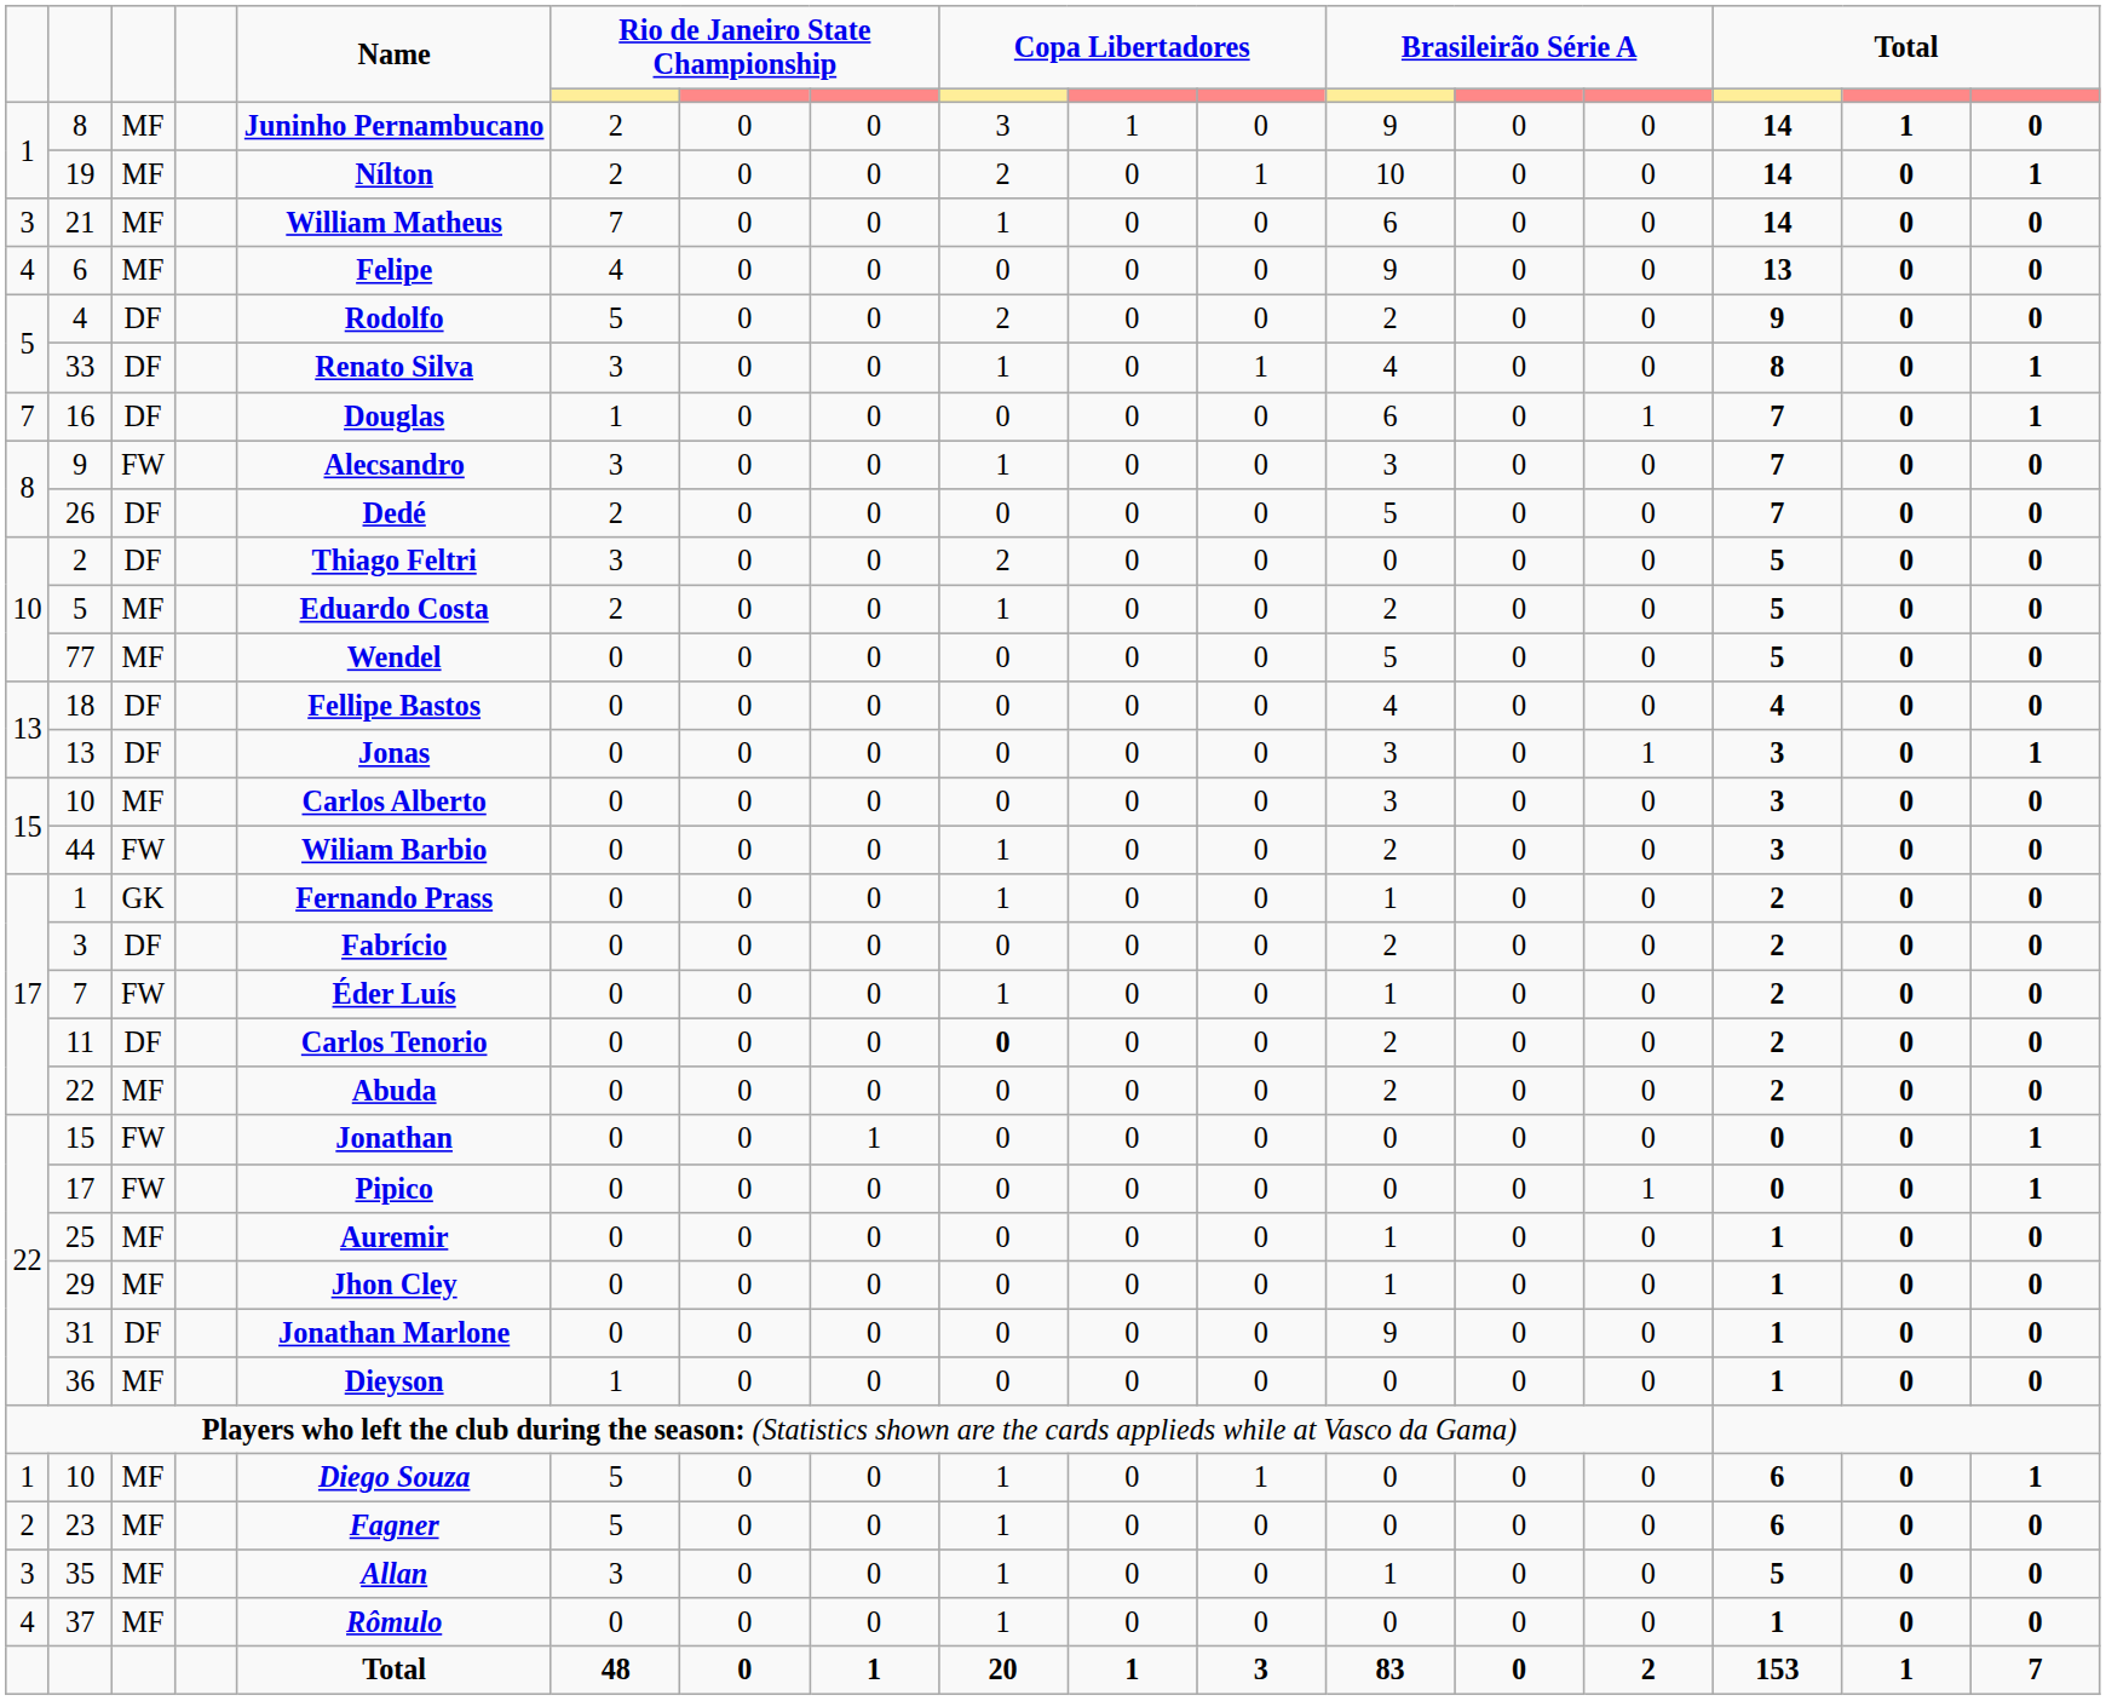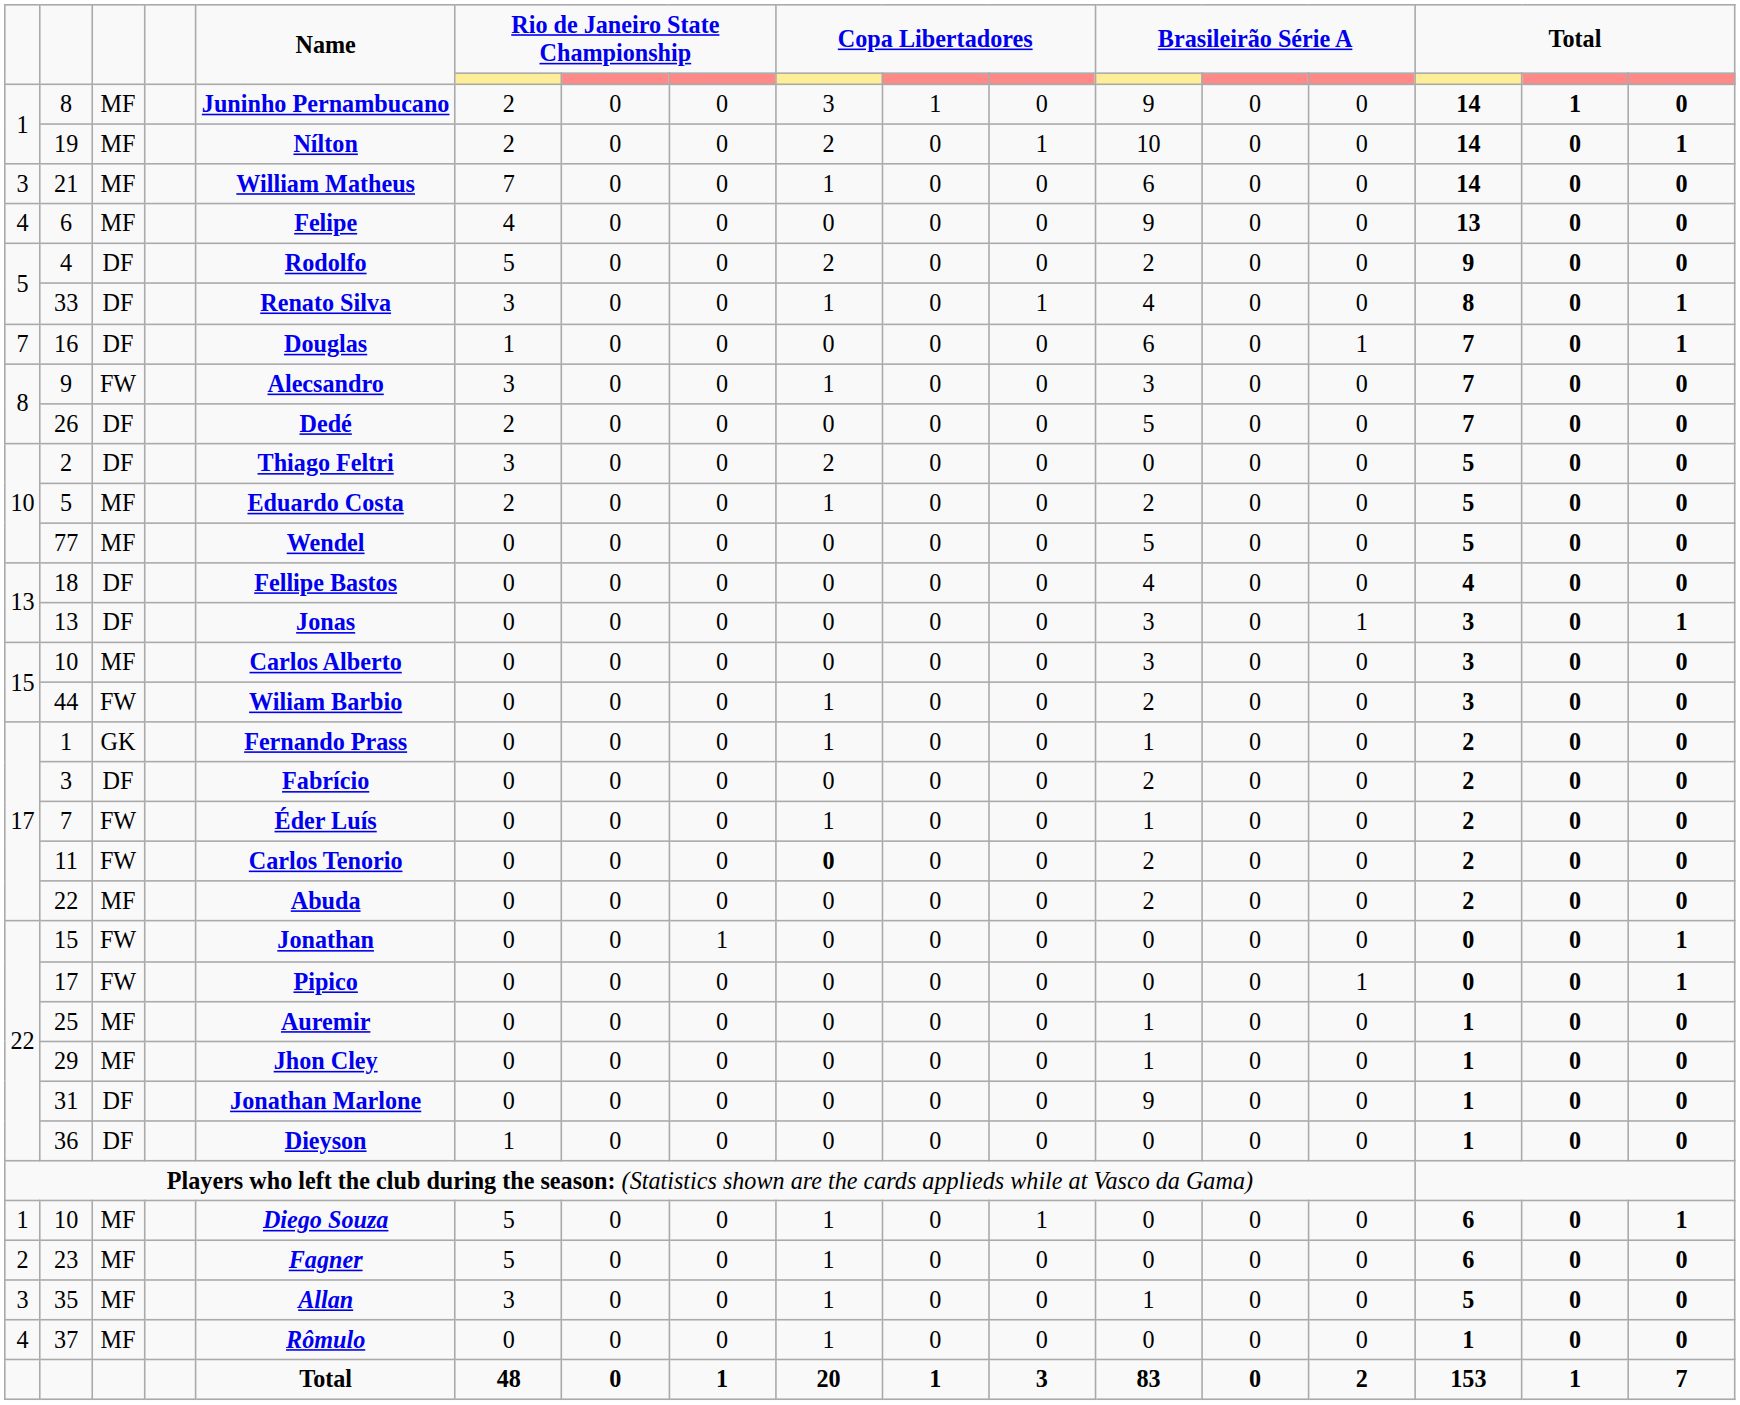 <table class="wikitable" style="font-size: 95%; text-align: center;">
 <tr>
 <td rowspan="2" style="width:2,5%; text-align:center;"><strong></strong></td>
 <td rowspan="2" style="width:3%; text-align:center;"><strong></strong></td>
 <td rowspan="2" style="width:3%; text-align:center;"><strong></strong></td>
 <td rowspan="2" style="width:3%; text-align:center;"><strong></strong></td>
 <td rowspan="2" style="width:15%; text-align:center;"><strong>Name</strong></td>
 <td colspan="3" style="text-align:center;"><strong><a href='#'>Rio de Janeiro State Championship</a></strong></td>
 <td colspan="3" style="text-align:center;"><strong><a href='#'>Copa Libertadores</a></strong></td>
 <td colspan="3" style="text-align:center;"><strong><a href='#'>Brasileirão Série A</a></strong></td>
 <td colspan="3" style="text-align:center;"><strong>Total</strong></td>
 </tr>
 <tr>
 <th style="width:60px; background:#fe9;"></th>
 <th style="width:60px; background:#ff8888;"></th>
 <th style="width:60px; background:#ff8888;"></th>
 <th style="width:60px; background:#fe9;"></th>
 <th style="width:60px; background:#ff8888;"></th>
 <th style="width:60px; background:#ff8888;"></th>
 <th style="width:60px; background:#fe9;"></th>
 <th style="width:60px; background:#ff8888;"></th>
 <th style="width:60px; background:#ff8888;"></th>
 <th style="width:60px; background:#fe9;"></th>
 <th style="width:60px; background:#ff8888;"></th>
 <th style="width:60px; background:#ff8888;"></th>
 </tr>
 <tr>
 <td rowspan=2>1</td>
 <td>8</td>
 <td>MF</td>
 <td></td>
 <td><strong><a href='#'>Juninho Pernambucano</a></strong></td>
 <td>2</td>
 <td>0</td>
 <td>0</td>
 <td>3</td>
 <td>1</td>
 <td>0</td>
 <td>9</td>
 <td>0</td>
 <td>0</td>
 <td><strong>14</strong></td>
 <td><strong>1</strong></td>
 <td><strong>0</strong></td>
 </tr>
 <tr>
 <td>19</td>
 <td>MF</td>
 <td></td>
 <td><strong><a href='#'>Nílton</a></strong></td>
 <td>2</td>
 <td>0</td>
 <td>0</td>
 <td>2</td>
 <td>0</td>
 <td>1</td>
 <td>10</td>
 <td>0</td>
 <td>0</td>
 <td><strong>14</strong></td>
 <td><strong>0</strong></td>
 <td><strong>1</strong></td>
 </tr>
 <tr>
 <td>3</td>
 <td>21</td>
 <td>MF</td>
 <td></td>
 <td><strong><a href='#'>William Matheus</a></strong></td>
 <td>7</td>
 <td>0</td>
 <td>0</td>
 <td>1</td>
 <td>0</td>
 <td>0</td>
 <td>6</td>
 <td>0</td>
 <td>0</td>
 <td><strong>14</strong></td>
 <td><strong>0</strong></td>
 <td><strong>0</strong></td>
 </tr>
 <tr>
 <td>4</td>
 <td>6</td>
 <td>MF</td>
 <td></td>
 <td><strong><a href='#'>Felipe</a></strong></td>
 <td>4</td>
 <td>0</td>
 <td>0</td>
 <td>0</td>
 <td>0</td>
 <td>0</td>
 <td>9</td>
 <td>0</td>
 <td>0</td>
 <td><strong>13</strong></td>
 <td><strong>0</strong></td>
 <td><strong>0</strong></td>
 </tr>
 <tr>
 <td rowspan=2>5</td>
 <td>4</td>
 <td>DF</td>
 <td></td>
 <td><strong><a href='#'>Rodolfo</a></strong></td>
 <td>5</td>
 <td>0</td>
 <td>0</td>
 <td>2</td>
 <td>0</td>
 <td>0</td>
 <td>2</td>
 <td>0</td>
 <td>0</td>
 <td><strong>9</strong></td>
 <td><strong>0</strong></td>
 <td><strong>0</strong></td>
 </tr>
 <tr>
 <td>33</td>
 <td>DF</td>
 <td></td>
 <td><strong><a href='#'>Renato Silva</a></strong></td>
 <td>3</td>
 <td>0</td>
 <td>0</td>
 <td>1</td>
 <td>0</td>
 <td>1</td>
 <td>4</td>
 <td>0</td>
 <td>0</td>
 <td><strong>8</strong></td>
 <td><strong>0</strong></td>
 <td><strong>1</strong></td>
 </tr>
 <tr>
 <td>7</td>
 <td>16</td>
 <td>DF</td>
 <td></td>
 <td><strong><a href='#'>Douglas</a></strong></td>
 <td>1</td>
 <td>0</td>
 <td>0</td>
 <td>0</td>
 <td>0</td>
 <td>0</td>
 <td>6</td>
 <td>0</td>
 <td>1</td>
 <td><strong>7</strong></td>
 <td><strong>0</strong></td>
 <td><strong>1</strong></td>
 </tr>
 <tr>
 <td rowspan=2>8</td>
 <td>9</td>
 <td>FW</td>
 <td></td>
 <td><strong><a href='#'>Alecsandro</a></strong></td>
 <td>3</td>
 <td>0</td>
 <td>0</td>
 <td>1</td>
 <td>0</td>
 <td>0</td>
 <td>3</td>
 <td>0</td>
 <td>0</td>
 <td><strong>7</strong></td>
 <td><strong>0</strong></td>
 <td><strong>0</strong></td>
 </tr>
 <tr>
 <td>26</td>
 <td>DF</td>
 <td></td>
 <td><strong><a href='#'>Dedé</a></strong></td>
 <td>2</td>
 <td>0</td>
 <td>0</td>
 <td>0</td>
 <td>0</td>
 <td>0</td>
 <td>5</td>
 <td>0</td>
 <td>0</td>
 <td><strong>7</strong></td>
 <td><strong>0</strong></td>
 <td><strong>0</strong></td>
 </tr>
 <tr>
 <td rowspan=3>10</td>
 <td>2</td>
 <td>DF</td>
 <td></td>
 <td><strong><a href='#'>Thiago Feltri</a></strong></td>
 <td>3</td>
 <td>0</td>
 <td>0</td>
 <td>2</td>
 <td>0</td>
 <td>0</td>
 <td>0</td>
 <td>0</td>
 <td>0</td>
 <td><strong>5</strong></td>
 <td><strong>0</strong></td>
 <td><strong>0</strong></td>
 </tr>
 <tr>
 <td>5</td>
 <td>MF</td>
 <td></td>
 <td><strong><a href='#'>Eduardo Costa</a></strong></td>
 <td>2</td>
 <td>0</td>
 <td>0</td>
 <td>1</td>
 <td>0</td>
 <td>0</td>
 <td>2</td>
 <td>0</td>
 <td>0</td>
 <td><strong>5</strong></td>
 <td><strong>0</strong></td>
 <td><strong>0</strong></td>
 </tr>
 <tr>
 <td>77</td>
 <td>MF</td>
 <td></td>
 <td><strong><a href='#'>Wendel</a></strong></td>
 <td>0</td>
 <td>0</td>
 <td>0</td>
 <td>0</td>
 <td>0</td>
 <td>0</td>
 <td>5</td>
 <td>0</td>
 <td>0</td>
 <td><strong>5</strong></td>
 <td><strong>0</strong></td>
 <td><strong>0</strong></td>
 </tr>
 <tr>
 <td rowspan=2>13</td>
 <td>18</td>
 <td>DF</td>
 <td></td>
 <td><strong><a href='#'>Fellipe Bastos</a></strong></td>
 <td>0</td>
 <td>0</td>
 <td>0</td>
 <td>0</td>
 <td>0</td>
 <td>0</td>
 <td>4</td>
 <td>0</td>
 <td>0</td>
 <td><strong>4</strong></td>
 <td><strong>0</strong></td>
 <td><strong>0</strong></td>
 </tr>
 <tr>
 <td>13</td>
 <td>DF</td>
 <td></td>
 <td><strong><a href='#'>Jonas</a></strong></td>
 <td>0</td>
 <td>0</td>
 <td>0</td>
 <td>0</td>
 <td>0</td>
 <td>0</td>
 <td>3</td>
 <td>0</td>
 <td>1</td>
 <td><strong>3</strong></td>
 <td><strong>0</strong></td>
 <td><strong>1</strong></td>
 </tr>
 <tr>
 <td rowspan=2>15</td>
 <td>10</td>
 <td>MF</td>
 <td></td>
 <td><strong><a href='#'>Carlos Alberto</a></strong></td>
 <td>0</td>
 <td>0</td>
 <td>0</td>
 <td>0</td>
 <td>0</td>
 <td>0</td>
 <td>3</td>
 <td>0</td>
 <td>0</td>
 <td><strong>3</strong></td>
 <td><strong>0</strong></td>
 <td><strong>0</strong></td>
 </tr>
 <tr>
 <td>44</td>
 <td>FW</td>
 <td></td>
 <td><strong><a href='#'>Wiliam Barbio</a></strong></td>
 <td>0</td>
 <td>0</td>
 <td>0</td>
 <td>1</td>
 <td>0</td>
 <td>0</td>
 <td>2</td>
 <td>0</td>
 <td>0</td>
 <td><strong>3</strong></td>
 <td><strong>0</strong></td>
 <td><strong>0</strong></td>
 </tr>
 <tr>
 <td rowspan=5>17</td>
 <td>1</td>
 <td>GK</td>
 <td></td>
 <td><strong><a href='#'>Fernando Prass</a></strong></td>
 <td>0</td>
 <td>0</td>
 <td>0</td>
 <td>1</td>
 <td>0</td>
 <td>0</td>
 <td>1</td>
 <td>0</td>
 <td>0</td>
 <td><strong>2</strong></td>
 <td><strong>0</strong></td>
 <td><strong>0</strong></td>
 </tr>
 <tr>
 <td>3</td>
 <td>DF</td>
 <td></td>
 <td><strong><a href='#'>Fabrício</a></strong></td>
 <td>0</td>
 <td>0</td>
 <td>0</td>
 <td>0</td>
 <td>0</td>
 <td>0</td>
 <td>2</td>
 <td>0</td>
 <td>0</td>
 <td><strong>2</strong></td>
 <td><strong>0</strong></td>
 <td><strong>0</strong></td>
 </tr>
 <tr>
 <td>7</td>
 <td>FW</td>
 <td></td>
 <td><strong><a href='#'>Éder Luís</a></strong></td>
 <td>0</td>
 <td>0</td>
 <td>0</td>
 <td>1</td>
 <td>0</td>
 <td>0</td>
 <td>1</td>
 <td>0</td>
 <td>0</td>
 <td><strong>2</strong></td>
 <td><strong>0</strong></td>
 <td><strong>0</strong></td>
 </tr>
 <tr>
 <td>11</td>
-<td>DF</td>
+<td>FW</td>
 <td></td>
 <td><strong><a href='#'>Carlos Tenorio</a></strong></td>
 <td>0</td>
 <td>0</td>
 <td>0</td>
 <td><strong>0</strong></td>
 <td>0</td>
 <td>0</td>
 <td>2</td>
 <td>0</td>
 <td>0</td>
 <td><strong>2</strong></td>
 <td><strong>0</strong></td>
 <td><strong>0</strong></td>
 </tr>
 <tr>
 <td>22</td>
 <td>MF</td>
 <td></td>
 <td><strong><a href='#'>Abuda</a></strong></td>
 <td>0</td>
 <td>0</td>
 <td>0</td>
 <td>0</td>
 <td>0</td>
 <td>0</td>
 <td>2</td>
 <td>0</td>
 <td>0</td>
 <td><strong>2</strong></td>
 <td><strong>0</strong></td>
 <td><strong>0</strong></td>
 </tr>
 <tr>
 <td rowspan=6>22</td>
 <td>15</td>
 <td>FW</td>
 <td></td>
 <td><strong><a href='#'>Jonathan</a></strong></td>
 <td>0</td>
 <td>0</td>
 <td>1</td>
 <td>0</td>
 <td>0</td>
 <td>0</td>
 <td>0</td>
 <td>0</td>
 <td>0</td>
 <td><strong>0</strong></td>
 <td><strong>0</strong></td>
 <td><strong>1</strong></td>
 </tr>
 <tr>
 <td>17</td>
 <td>FW</td>
 <td></td>
 <td><strong><a href='#'>Pipico</a></strong></td>
 <td>0</td>
 <td>0</td>
 <td>0</td>
 <td>0</td>
 <td>0</td>
 <td>0</td>
 <td>0</td>
 <td>0</td>
 <td>1</td>
 <td><strong>0</strong></td>
 <td><strong>0</strong></td>
 <td><strong>1</strong></td>
 </tr>
 <tr>
 <td>25</td>
 <td>MF</td>
 <td></td>
 <td><strong><a href='#'>Auremir</a></strong></td>
 <td>0</td>
 <td>0</td>
 <td>0</td>
 <td>0</td>
 <td>0</td>
 <td>0</td>
 <td>1</td>
 <td>0</td>
 <td>0</td>
 <td><strong>1</strong></td>
 <td><strong>0</strong></td>
 <td><strong>0</strong></td>
 </tr>
 <tr>
 <td>29</td>
 <td>MF</td>
 <td></td>
 <td><strong><a href='#'>Jhon Cley</a></strong></td>
 <td>0</td>
 <td>0</td>
 <td>0</td>
 <td>0</td>
 <td>0</td>
 <td>0</td>
 <td>1</td>
 <td>0</td>
 <td>0</td>
 <td><strong>1</strong></td>
 <td><strong>0</strong></td>
 <td><strong>0</strong></td>
 </tr>
 <tr>
 <td>31</td>
 <td>DF</td>
 <td></td>
 <td><strong><a href='#'>Jonathan Marlone</a></strong></td>
 <td>0</td>
 <td>0</td>
 <td>0</td>
 <td>0</td>
 <td>0</td>
 <td>0</td>
 <td>9</td>
 <td>0</td>
 <td>0</td>
 <td><strong>1</strong></td>
 <td><strong>0</strong></td>
 <td><strong>0</strong></td>
 </tr>
 <tr>
 <td>36</td>
-<td>MF</td>
+<td>DF</td>
 <td></td>
 <td><strong><a href='#'>Dieyson</a></strong></td>
 <td>1</td>
 <td>0</td>
 <td>0</td>
 <td>0</td>
 <td>0</td>
 <td>0</td>
 <td>0</td>
 <td>0</td>
 <td>0</td>
 <td><strong>1</strong></td>
 <td><strong>0</strong></td>
 <td><strong>0</strong></td>
 </tr>
 <tr>
 <td colspan="14"><strong>Players who left the club during the season:</strong> <em>(Statistics shown are the cards applieds while at Vasco da Gama)</em></td>
 </tr>
 <tr>
 <td>1</td>
 <td>10</td>
 <td>MF</td>
 <td></td>
 <td><strong><em><a href='#'>Diego Souza</a></em></strong></td>
 <td>5</td>
 <td>0</td>
 <td>0</td>
 <td>1</td>
 <td>0</td>
 <td>1</td>
 <td>0</td>
 <td>0</td>
 <td>0</td>
 <td><strong>6</strong></td>
 <td><strong>0</strong></td>
 <td><strong>1</strong></td>
 </tr>
 <tr>
 <td>2</td>
 <td>23</td>
 <td>MF</td>
 <td></td>
 <td><strong><em><a href='#'>Fagner</a></em></strong></td>
 <td>5</td>
 <td>0</td>
 <td>0</td>
 <td>1</td>
 <td>0</td>
 <td>0</td>
 <td>0</td>
 <td>0</td>
 <td>0</td>
 <td><strong>6</strong></td>
 <td><strong>0</strong></td>
 <td><strong>0</strong></td>
 </tr>
 <tr>
 <td>3</td>
 <td>35</td>
 <td>MF</td>
 <td></td>
 <td><strong><em><a href='#'>Allan</a></em></strong></td>
 <td>3</td>
 <td>0</td>
 <td>0</td>
 <td>1</td>
 <td>0</td>
 <td>0</td>
 <td>1</td>
 <td>0</td>
 <td>0</td>
 <td><strong>5</strong></td>
 <td><strong>0</strong></td>
 <td><strong>0</strong></td>
 </tr>
 <tr>
 <td>4</td>
 <td>37</td>
 <td>MF</td>
 <td></td>
 <td><strong><em><a href='#'>Rômulo</a></em></strong></td>
 <td>0</td>
 <td>0</td>
 <td>0</td>
 <td>1</td>
 <td>0</td>
 <td>0</td>
 <td>0</td>
 <td>0</td>
 <td>0</td>
 <td><strong>1</strong></td>
 <td><strong>0</strong></td>
 <td><strong>0</strong></td>
 </tr>
 <tr>
 <td></td>
 <td></td>
 <td></td>
 <td></td>
 <td><strong>Total</strong></td>
 <td><strong>48</strong></td>
 <td><strong>0</strong></td>
 <td><strong>1</strong></td>
 <td><strong>20</strong></td>
 <td><strong>1</strong></td>
 <td><strong>3</strong></td>
 <td><strong>83</strong></td>
 <td><strong>0</strong></td>
 <td><strong>2</strong></td>
 <td><strong>153</strong></td>
 <td><strong>1</strong></td>
 <td><strong>7</strong></td>
 </tr>
 </table>
